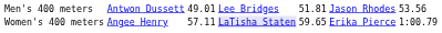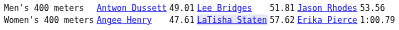 <table>
 <tr>
 <td>Men's 400 meters</td>
 <td><a href='#'>Antwon Dussett</a></td>
 <td>49.01</td>
 <td><a href='#'>Lee Bridges</a></td>
 <td>51.81</td>
 <td><a href='#'>Jason Rhodes</a></td>
 <td>53.56</td>
 </tr>
 <tr>
 <td>Women's 400 meters</td>
 <td><a href='#'>Angee Henry</a></td>
-<td>57.11</td>
+<td>47.61</td>
 <td style="background: lavender;"><a href='#'>LaTisha Staten</a></td>
-<td>59.65</td>
+<td>57.62</td>
 <td><a href='#'>Erika Pierce</a></td>
 <td>1:00.79</td>
 </tr>
 </table>
